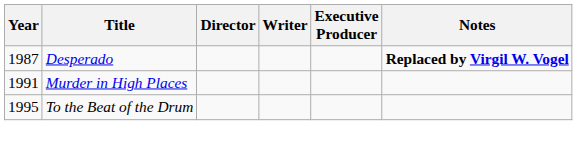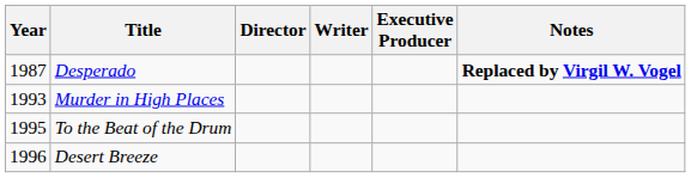 <table class="wikitable">
 <tr>
 <th>Year</th>
 <th>Title</th>
 <th>Director</th>
 <th>Writer</th>
 <th>Executive<br>Producer</th>
 <th>Notes</th>
 </tr>
 <tr>
 <td>1987</td>
 <td><em><a href='#'>Desperado</a></em></td>
 <td></td>
 <td></td>
 <td></td>
 <td><strong>Replaced by <a href='#'>Virgil W. Vogel</a></strong></td>
 </tr>
 <tr>
-<td>1991</td>
+<td>1993</td>
 <td><em><a href='#'>Murder in High Places</a></em></td>
 <td></td>
 <td></td>
 <td></td>
 <td></td>
 </tr>
 <tr>
 <td>1995</td>
 <td><em>To the Beat of the Drum</em></td>
 <td></td>
 <td></td>
 <td></td>
 <td></td>
 </tr>
+<tr>
+<td>1996</td>
+<td><em>Desert Breeze</em></td>
+<td></td>
+<td></td>
+<td></td>
+<td></td>
+</tr>
 </table>
